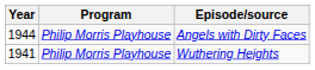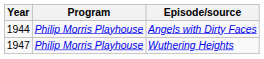 <table class="wikitable">
 <tr>
 <th>Year</th>
 <th>Program</th>
 <th>Episode/source</th>
 </tr>
 <tr>
 <td>1944</td>
 <td><em><a href='#'>Philip Morris Playhouse</a></em></td>
 <td><em><a href='#'>Angels with Dirty Faces</a></em></td>
 </tr>
 <tr>
-<td>1941</td>
+<td>1947</td>
 <td><em><a href='#'>Philip Morris Playhouse</a></em></td>
 <td><em><a href='#'>Wuthering Heights</a></em></td>
 </tr>
 </table>
